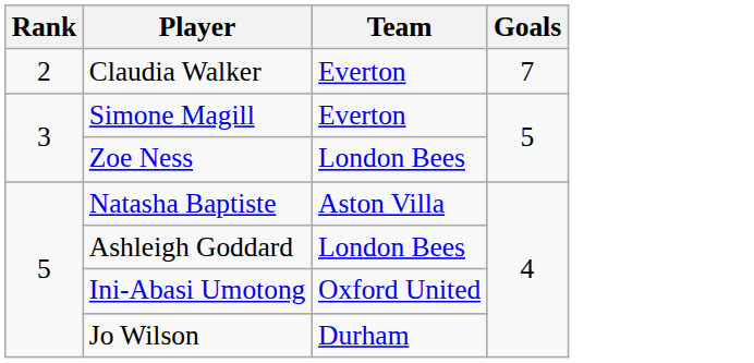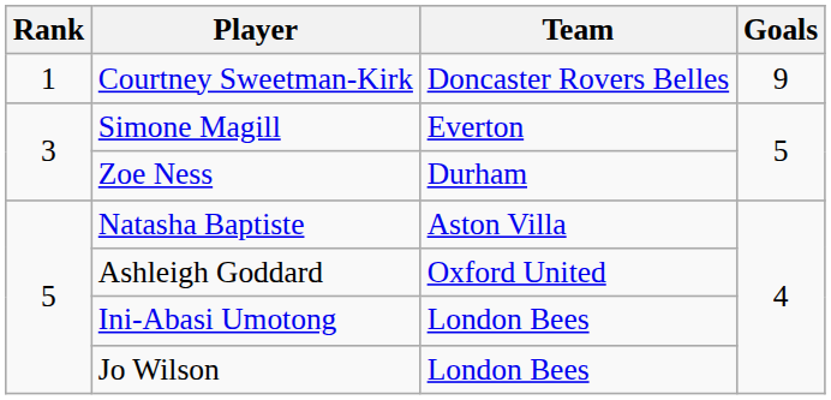 <table class="wikitable" style="text-align:center">
 <tr>
 <th>Rank</th>
 <th>Player</th>
 <th>Team</th>
 <th>Goals</th>
 </tr>
 <tr>
-<td>2</td>
-<td align="left"> Claudia Walker</td>
-<td align="left"><a href='#'>Everton</a></td>
-<td>7</td>
+<td>1</td>
+<td align="left"> <a href='#'>Courtney Sweetman-Kirk</a></td>
+<td align="left"><a href='#'>Doncaster Rovers Belles</a></td>
+<td>9</td>
 </tr>
 <tr>
 <td rowspan=2>3</td>
 <td align="left"> <a href='#'>Simone Magill</a></td>
 <td align="left"><a href='#'>Everton</a></td>
 <td rowspan=2>5</td>
 </tr>
 <tr>
 <td align="left"> <a href='#'>Zoe Ness</a></td>
-<td align="left"><a href='#'>London Bees</a></td>
+<td align="left"><a href='#'>Durham</a></td>
 </tr>
 <tr>
 <td rowspan=4>5</td>
 <td align="left"> <a href='#'>Natasha Baptiste</a></td>
 <td align="left"><a href='#'>Aston Villa</a></td>
 <td rowspan=4>4</td>
 </tr>
 <tr>
 <td align="left"> Ashleigh Goddard</td>
+<td align="left"><a href='#'>Oxford United</a></td>
+</tr>
+<tr>
+<td align="left"> <a href='#'>Ini-Abasi Umotong</a></td>
 <td align="left"><a href='#'>London Bees</a></td>
 </tr>
 <tr>
-<td align="left"> <a href='#'>Ini-Abasi Umotong</a></td>
-<td align="left"><a href='#'>Oxford United</a></td>
-</tr>
-<tr>
 <td align="left"> Jo Wilson</td>
-<td align="left"><a href='#'>Durham</a></td>
+<td align="left"><a href='#'>London Bees</a></td>
 </tr>
 </table>
